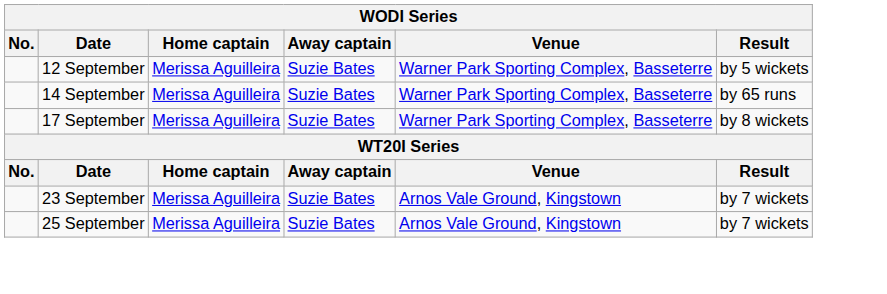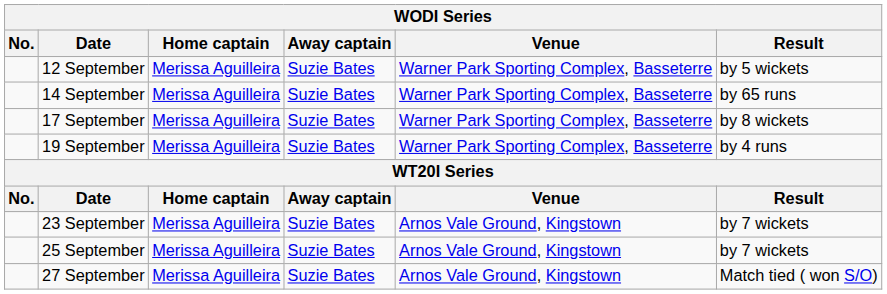 <table class="wikitable">
 <tr>
 <th colspan="6">WODI Series</th>
 </tr>
 <tr>
 <th>No.</th>
 <th>Date</th>
 <th>Home captain</th>
 <th>Away captain</th>
 <th>Venue</th>
 <th>Result</th>
 </tr>
 <tr>
 <td></td>
 <td>12 September</td>
 <td><a href='#'>Merissa Aguilleira</a></td>
 <td><a href='#'>Suzie Bates</a></td>
 <td><a href='#'>Warner Park Sporting Complex</a>, <a href='#'>Basseterre</a></td>
 <td> by 5 wickets</td>
 </tr>
 <tr>
 <td></td>
 <td>14 September</td>
 <td><a href='#'>Merissa Aguilleira</a></td>
 <td><a href='#'>Suzie Bates</a></td>
 <td><a href='#'>Warner Park Sporting Complex</a>, <a href='#'>Basseterre</a></td>
 <td> by 65 runs</td>
 </tr>
 <tr>
 <td></td>
 <td>17 September</td>
 <td><a href='#'>Merissa Aguilleira</a></td>
 <td><a href='#'>Suzie Bates</a></td>
 <td><a href='#'>Warner Park Sporting Complex</a>, <a href='#'>Basseterre</a></td>
 <td> by 8 wickets</td>
 </tr>
 <tr>
+<td></td>
+<td>19 September</td>
+<td><a href='#'>Merissa Aguilleira</a></td>
+<td><a href='#'>Suzie Bates</a></td>
+<td><a href='#'>Warner Park Sporting Complex</a>, <a href='#'>Basseterre</a></td>
+<td> by 4 runs</td>
+</tr>
+<tr>
 <th colspan="6">WT20I Series</th>
 </tr>
 <tr>
 <th>No.</th>
 <th>Date</th>
 <th>Home captain</th>
 <th>Away captain</th>
 <th>Venue</th>
 <th>Result</th>
 </tr>
 <tr>
 <td></td>
 <td>23 September</td>
 <td><a href='#'>Merissa Aguilleira</a></td>
 <td><a href='#'>Suzie Bates</a></td>
 <td><a href='#'>Arnos Vale Ground</a>, <a href='#'>Kingstown</a></td>
 <td> by 7 wickets</td>
 </tr>
 <tr>
 <td></td>
 <td>25 September</td>
 <td><a href='#'>Merissa Aguilleira</a></td>
 <td><a href='#'>Suzie Bates</a></td>
 <td><a href='#'>Arnos Vale Ground</a>, <a href='#'>Kingstown</a></td>
 <td> by 7 wickets</td>
 </tr>
+<tr>
+<td></td>
+<td>27 September</td>
+<td><a href='#'>Merissa Aguilleira</a></td>
+<td><a href='#'>Suzie Bates</a></td>
+<td><a href='#'>Arnos Vale Ground</a>, <a href='#'>Kingstown</a></td>
+<td>Match tied ( won <a href='#'>S/O</a>)</td>
+</tr>
 </table>
